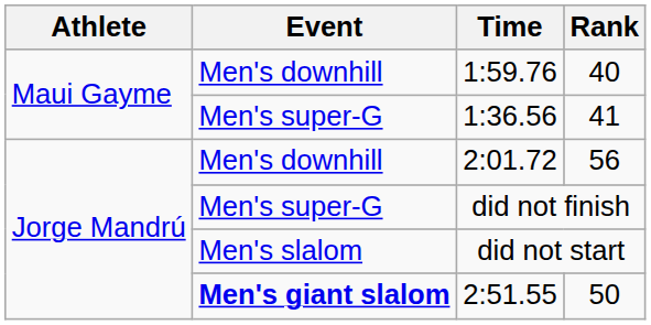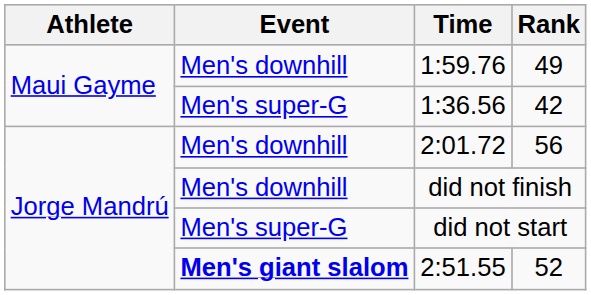 <table class="wikitable">
 <tr>
 <th>Athlete</th>
 <th>Event</th>
 <th>Time</th>
 <th>Rank</th>
 </tr>
 <tr>
 <td rowspan=2><a href='#'>Maui Gayme</a></td>
 <td><a href='#'>Men's downhill</a></td>
 <td align="center">1:59.76</td>
-<td align="center">40</td>
+<td align="center">49</td>
 </tr>
 <tr>
 <td><a href='#'>Men's super-G</a></td>
 <td align="center">1:36.56</td>
-<td align="center">41</td>
+<td align="center">42</td>
 </tr>
 <tr>
 <td rowspan=4><a href='#'>Jorge Mandrú</a></td>
 <td><a href='#'>Men's downhill</a></td>
 <td align="center">2:01.72</td>
 <td align="center">56</td>
 </tr>
 <tr>
-<td><a href='#'>Men's super-G</a></td>
+<td><a href='#'>Men's downhill</a></td>
 <td colspan=2 align="center">did not finish</td>
 </tr>
 <tr>
-<td><a href='#'>Men's slalom</a></td>
+<td><a href='#'>Men's super-G</a></td>
 <td align=center colspan=2>did not start</td>
 </tr>
 <tr>
 <td><strong><a href='#'>Men's giant slalom</a></strong></td>
 <td align=center>2:51.55</td>
-<td align="center">50</td>
+<td align="center">52</td>
 </tr>
 </table>
